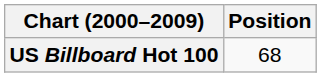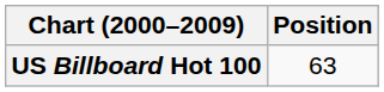 <table class="wikitable plainrowheaders" style="text-align:center">
 <tr>
 <th>Chart (2000–2009)</th>
 <th>Position</th>
 </tr>
 <tr>
 <th scope="row">US <em>Billboard</em> Hot 100</th>
-<td>68</td>
+<td>63</td>
 </tr>
 </table>
